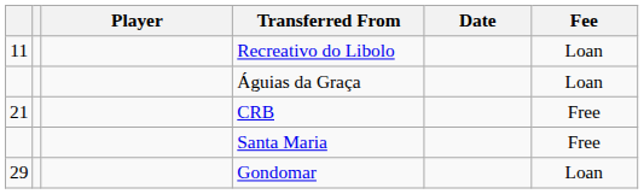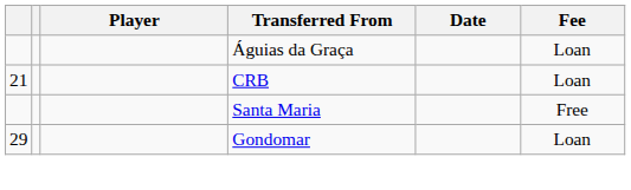 <table class="wikitable plainrowheaders sortable" style="font-size:95%">
 <tr>
 <th></th>
 <th></th>
 <th scope=col style="width:150px;"><strong>Player</strong></th>
 <th scope=col style="width:150px;"><strong>Transferred From</strong></th>
 <th scope=col style="width:80px;"><strong>Date</strong></th>
 <th scope=col style="width:80px;"><strong>Fee</strong></th>
-</tr>
-<tr>
-<td align=center>11</td>
-<td align=center></td>
-<td></td>
-<td> <a href='#'>Recreativo do Libolo</a></td>
-<td align=center></td>
-<td align=center>Loan</td>
 </tr>
 <tr>
 <td align=center></td>
 <td align=center></td>
 <td></td>
 <td> Águias da Graça</td>
 <td align=center></td>
 <td align=center>Loan</td>
 </tr>
 <tr>
 <td align=center>21</td>
 <td align=center></td>
 <td></td>
 <td> <a href='#'>CRB</a></td>
 <td align=center></td>
-<td align=center>Free</td>
+<td align=center>Loan</td>
 </tr>
 <tr>
 <td align=center></td>
 <td align=center></td>
 <td></td>
 <td> <a href='#'>Santa Maria</a></td>
 <td align=center></td>
 <td align=center>Free</td>
 </tr>
 <tr>
 <td align=center>29</td>
 <td align=center></td>
 <td></td>
 <td> <a href='#'>Gondomar</a></td>
 <td align=center></td>
 <td align=center>Loan</td>
 </tr>
 </table>
